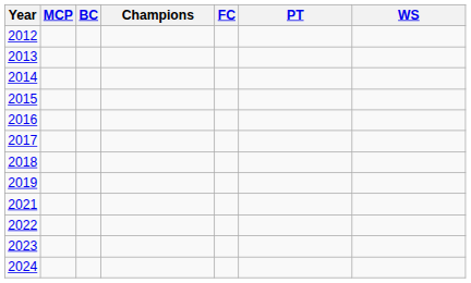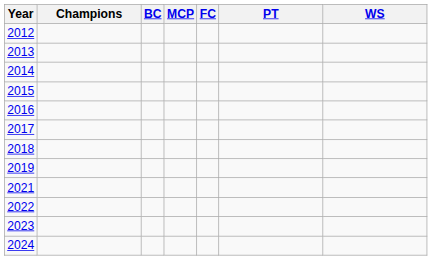 <table class="wikitable">
 <tr>
 <th>Year</th>
+<th style="width:8.1em;">Champions</th>
+<th><a href='#'>BC</a></th>
 <th><a href='#'>MCP</a></th>
-<th><a href='#'>BC</a></th>
-<th style="width:8.1em;">Champions</th>
 <th><a href='#'>FC</a></th>
 <th style="width:8.1em;"><a href='#'>PT</a></th>
 <th style="width:8.1em;"><a href='#'>WS</a></th>
 </tr>
 <tr>
 <td><a href='#'>2012</a></td>
 <td></td>
 <td></td>
 <td></td>
 <td></td>
 <td></td>
 <td></td>
 </tr>
 <tr>
 <td><a href='#'>2013</a></td>
 <td></td>
 <td></td>
 <td></td>
 <td></td>
 <td></td>
 <td></td>
 </tr>
 <tr>
 <td><a href='#'>2014</a></td>
 <td></td>
 <td></td>
 <td></td>
 <td></td>
 <td></td>
 <td></td>
 </tr>
 <tr>
 <td><a href='#'>2015</a></td>
 <td></td>
 <td></td>
 <td></td>
 <td></td>
 <td></td>
 <td></td>
 </tr>
 <tr>
 <td><a href='#'>2016</a></td>
 <td></td>
 <td></td>
 <td></td>
 <td></td>
 <td></td>
 <td></td>
 </tr>
 <tr>
 <td><a href='#'>2017</a></td>
 <td></td>
 <td></td>
 <td></td>
 <td></td>
 <td></td>
 <td></td>
 </tr>
 <tr>
 <td><a href='#'>2018</a></td>
 <td></td>
 <td></td>
 <td></td>
 <td></td>
 <td></td>
 <td></td>
 </tr>
 <tr>
 <td><a href='#'>2019</a></td>
 <td></td>
 <td></td>
 <td></td>
 <td></td>
 <td></td>
 <td></td>
 </tr>
 <tr>
 <td><a href='#'>2021</a></td>
 <td></td>
 <td></td>
 <td></td>
 <td></td>
 <td></td>
 <td></td>
 </tr>
 <tr>
 <td><a href='#'>2022</a></td>
 <td></td>
 <td></td>
 <td></td>
 <td></td>
 <td></td>
 <td></td>
 </tr>
 <tr>
 <td><a href='#'>2023</a></td>
 <td></td>
 <td></td>
 <td></td>
 <td></td>
 <td></td>
 <td></td>
 </tr>
 <tr>
 <td><a href='#'>2024</a></td>
 <td></td>
 <td></td>
 <td></td>
 <td></td>
 <td></td>
 <td></td>
 </tr>
 </table>
